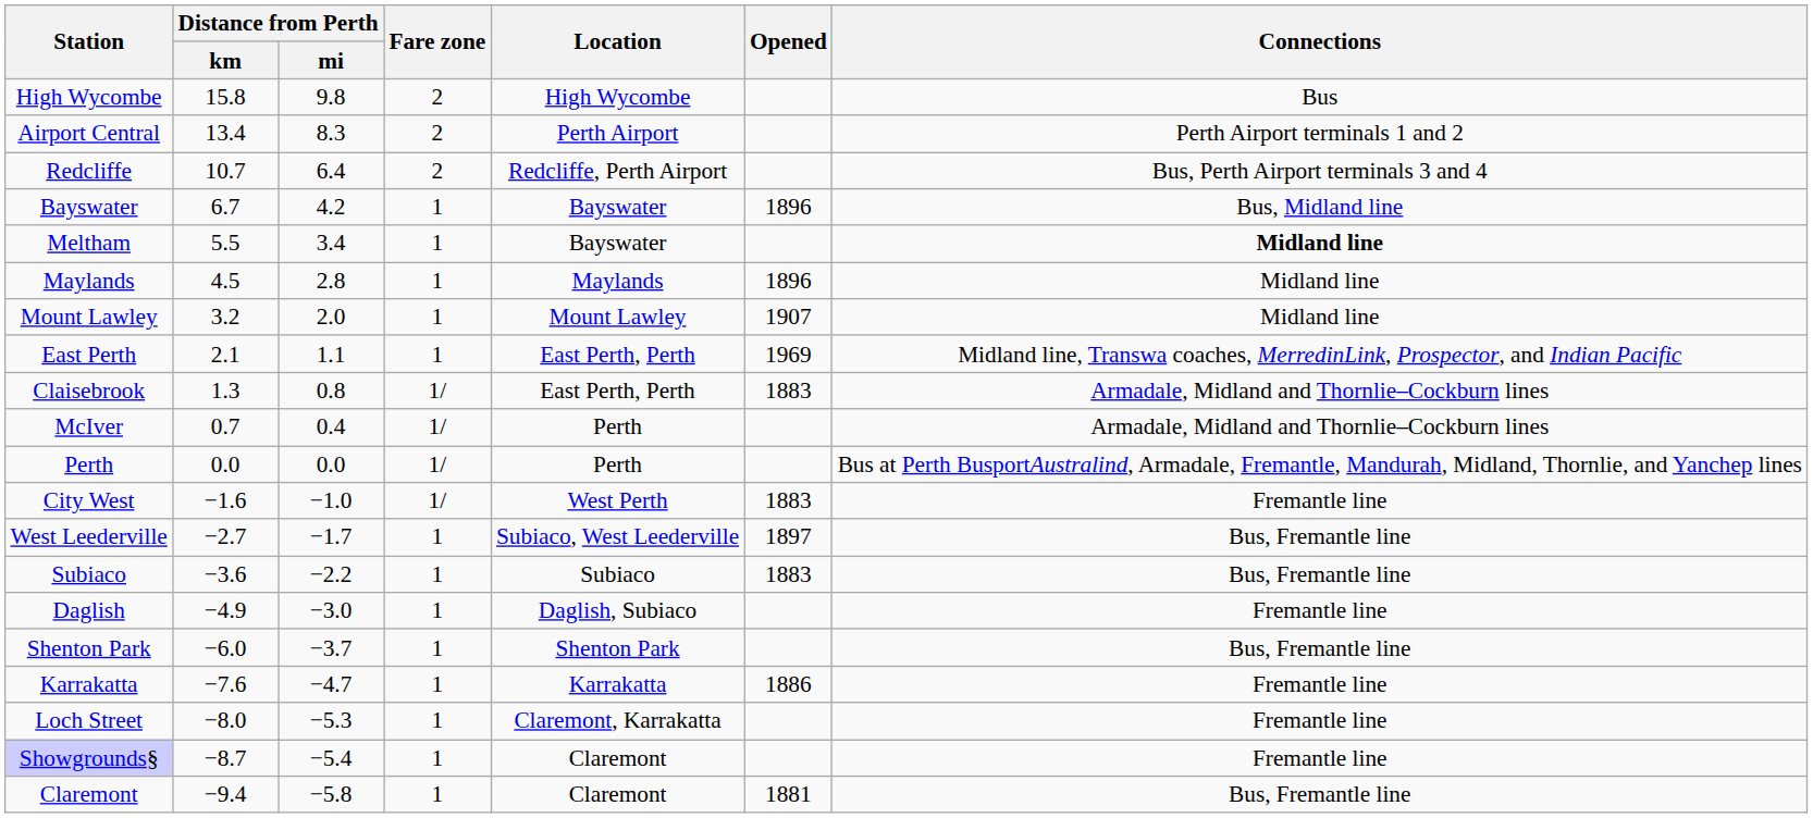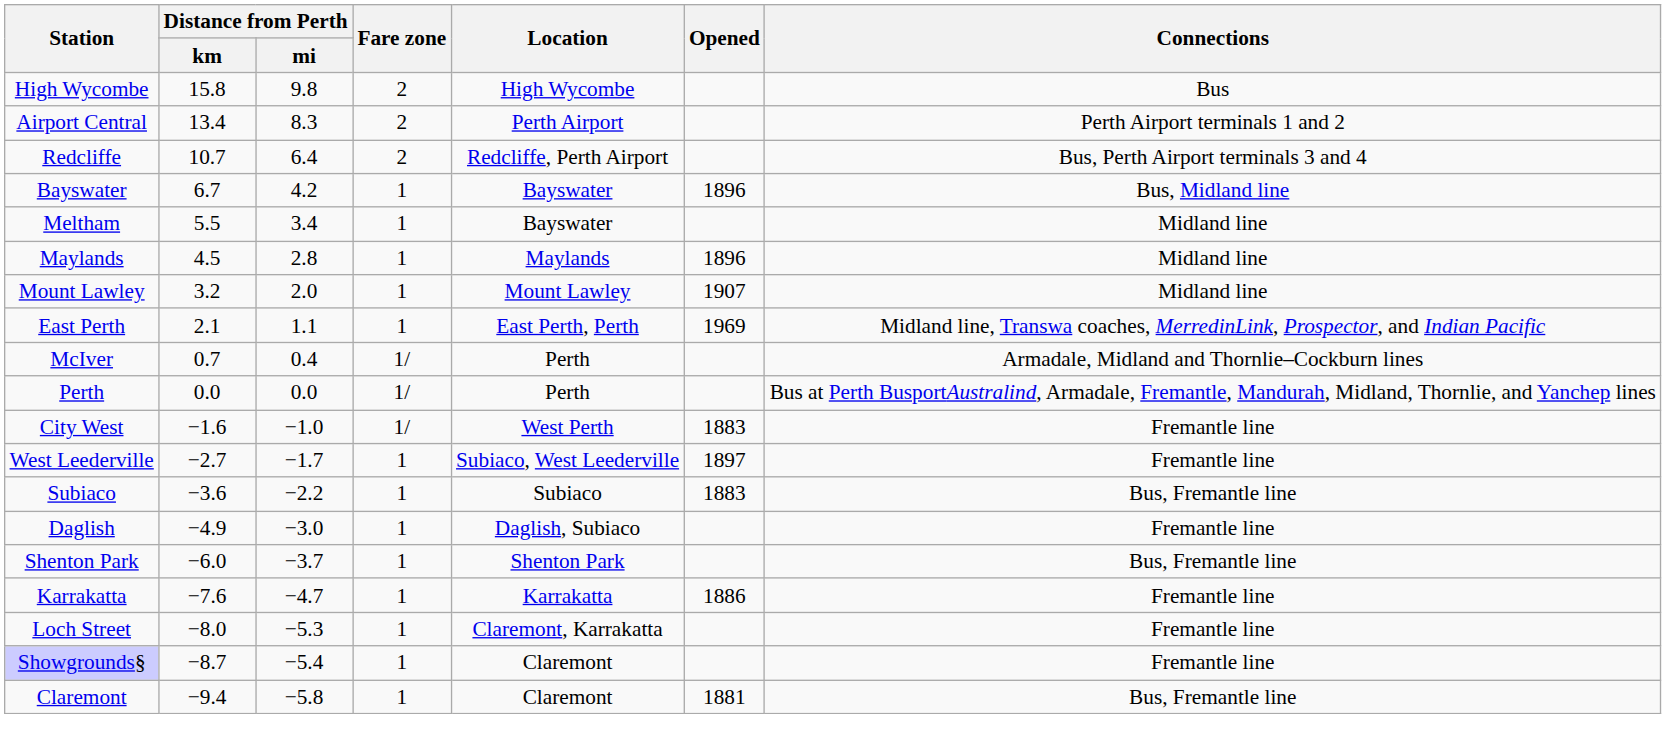 <table class="wikitable sortable" style="text-align:center">
 <tr>
 <th rowspan="2" scope="col" class="unsortable">Station</th>
 <th colspan="2">Distance from Perth</th>
 <th rowspan="2">Fare zone</th>
 <th rowspan="2" scope="col" class="unsortable">Location</th>
 <th rowspan="2">Opened</th>
 <th rowspan="2" scope="col" class="unsortable">Connections</th>
 </tr>
 <tr>
 <th>km</th>
 <th>mi</th>
 </tr>
 <tr>
 <td><a href='#'>High Wycombe</a></td>
 <td>15.8</td>
 <td>9.8</td>
 <td>2</td>
 <td><a href='#'>High Wycombe</a></td>
 <td></td>
 <td>Bus</td>
 </tr>
 <tr>
 <td><a href='#'>Airport Central</a></td>
 <td>13.4</td>
 <td>8.3</td>
 <td>2</td>
 <td><a href='#'>Perth Airport</a></td>
 <td></td>
 <td>Perth Airport terminals 1 and 2</td>
 </tr>
 <tr>
 <td><a href='#'>Redcliffe</a></td>
 <td>10.7</td>
 <td>6.4</td>
 <td>2</td>
 <td><a href='#'>Redcliffe</a>, Perth Airport</td>
 <td></td>
 <td>Bus, Perth Airport terminals 3 and 4</td>
 </tr>
 <tr>
 <td><a href='#'>Bayswater</a></td>
 <td>6.7</td>
 <td>4.2</td>
 <td>1</td>
 <td><a href='#'>Bayswater</a></td>
 <td>1896</td>
 <td>Bus, <a href='#'>Midland line</a></td>
 </tr>
 <tr>
 <td><a href='#'>Meltham</a></td>
 <td>5.5</td>
 <td>3.4</td>
 <td>1</td>
 <td>Bayswater</td>
 <td></td>
-<td><strong>Midland line</strong></td>
+<td>Midland line</td>
 </tr>
 <tr>
 <td><a href='#'>Maylands</a></td>
 <td>4.5</td>
 <td>2.8</td>
 <td>1</td>
 <td><a href='#'>Maylands</a></td>
 <td>1896</td>
 <td>Midland line</td>
 </tr>
 <tr>
 <td><a href='#'>Mount Lawley</a></td>
 <td>3.2</td>
 <td>2.0</td>
 <td>1</td>
 <td><a href='#'>Mount Lawley</a></td>
 <td>1907</td>
 <td>Midland line</td>
 </tr>
 <tr>
 <td><a href='#'>East Perth</a></td>
 <td>2.1</td>
 <td>1.1</td>
 <td>1</td>
 <td><a href='#'>East Perth</a>, <a href='#'>Perth</a></td>
 <td>1969</td>
 <td>Midland line, <a href='#'>Transwa</a> coaches, <em><a href='#'>MerredinLink</a></em>, <em><a href='#'>Prospector</a></em>, and <em><a href='#'>Indian Pacific</a></em></td>
-</tr>
-<tr>
-<td><a href='#'>Claisebrook</a></td>
-<td>1.3</td>
-<td>0.8</td>
-<td>1/</td>
-<td>East Perth, Perth</td>
-<td>1883</td>
-<td><a href='#'>Armadale</a>, Midland and <a href='#'>Thornlie–Cockburn</a> lines</td>
 </tr>
 <tr>
 <td><a href='#'>McIver</a></td>
 <td>0.7</td>
 <td>0.4</td>
 <td>1/</td>
 <td>Perth</td>
 <td></td>
 <td>Armadale, Midland and Thornlie–Cockburn lines</td>
 </tr>
 <tr>
 <td><a href='#'>Perth</a></td>
 <td>0.0</td>
 <td>0.0</td>
 <td>1/</td>
 <td>Perth</td>
 <td></td>
 <td>Bus at <a href='#'>Perth Busport</a><em><a href='#'>Australind</a></em>, Armadale, <a href='#'>Fremantle</a>, <a href='#'>Mandurah</a>, Midland, Thornlie, and <a href='#'>Yanchep</a> lines</td>
 </tr>
 <tr>
 <td><a href='#'>City West</a></td>
 <td>−1.6</td>
 <td>−1.0</td>
 <td>1/</td>
 <td><a href='#'>West Perth</a></td>
 <td>1883</td>
 <td>Fremantle line</td>
 </tr>
 <tr>
 <td><a href='#'>West Leederville</a></td>
 <td>−2.7</td>
 <td>−1.7</td>
 <td>1</td>
 <td><a href='#'>Subiaco</a>, <a href='#'>West Leederville</a></td>
 <td>1897</td>
-<td>Bus, Fremantle line</td>
+<td>Fremantle line</td>
 </tr>
 <tr>
 <td><a href='#'>Subiaco</a></td>
 <td>−3.6</td>
 <td>−2.2</td>
 <td>1</td>
 <td>Subiaco</td>
 <td>1883</td>
 <td>Bus, Fremantle line</td>
 </tr>
 <tr>
 <td><a href='#'>Daglish</a></td>
 <td>−4.9</td>
 <td>−3.0</td>
 <td>1</td>
 <td><a href='#'>Daglish</a>, Subiaco</td>
 <td></td>
 <td>Fremantle line</td>
 </tr>
 <tr>
 <td><a href='#'>Shenton Park</a></td>
 <td>−6.0</td>
 <td>−3.7</td>
 <td>1</td>
 <td><a href='#'>Shenton Park</a></td>
 <td></td>
 <td>Bus, Fremantle line</td>
 </tr>
 <tr>
 <td><a href='#'>Karrakatta</a></td>
 <td>−7.6</td>
 <td>−4.7</td>
 <td>1</td>
 <td><a href='#'>Karrakatta</a></td>
 <td>1886</td>
 <td>Fremantle line</td>
 </tr>
 <tr>
 <td><a href='#'>Loch Street</a></td>
 <td>−8.0</td>
 <td>−5.3</td>
 <td>1</td>
 <td><a href='#'>Claremont</a>, Karrakatta</td>
 <td></td>
 <td>Fremantle line</td>
 </tr>
 <tr>
 <td scope="row" style="background-color:#CCCCFF"><a href='#'>Showgrounds</a>§</td>
 <td>−8.7</td>
 <td>−5.4</td>
 <td>1</td>
 <td>Claremont</td>
 <td></td>
 <td>Fremantle line</td>
 </tr>
 <tr>
 <td><a href='#'>Claremont</a></td>
 <td>−9.4</td>
 <td>−5.8</td>
 <td>1</td>
 <td>Claremont</td>
 <td>1881</td>
 <td>Bus, Fremantle line</td>
 </tr>
 </table>
